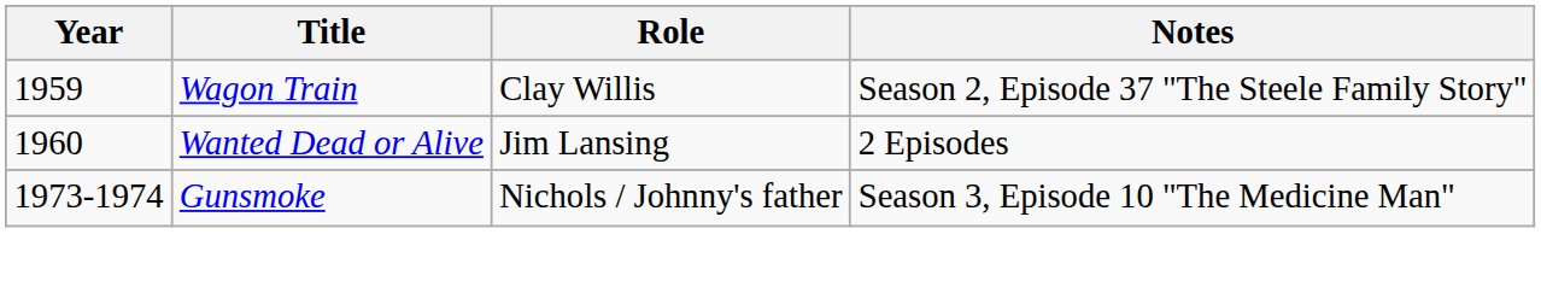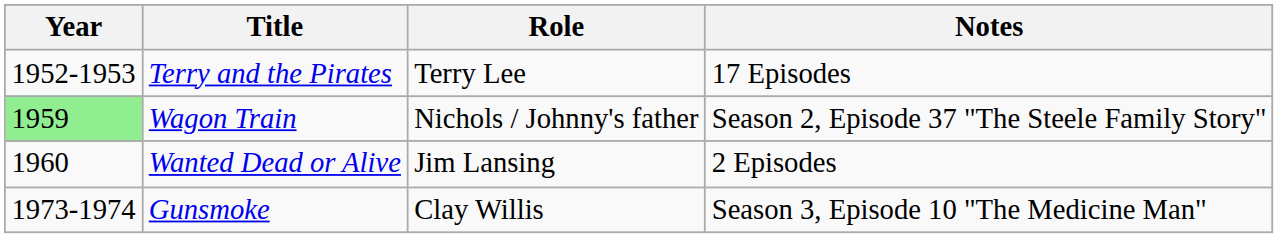 <table class="wikitable plainrowheaders sortable">
 <tr>
 <th scope="col">Year</th>
 <th scope="col">Title</th>
 <th scope="col">Role</th>
 <th scope="col" class="unsortable">Notes</th>
 </tr>
 <tr>
-<td>1959</td>
+<td>1952-1953</td>
+<td><em><a href='#'>Terry and the Pirates</a></em></td>
+<td>Terry Lee</td>
+<td>17 Episodes</td>
+</tr>
+<tr>
+<td style="background: lightgreen;">1959</td>
 <td><em><a href='#'>Wagon Train</a></em></td>
-<td>Clay Willis</td>
+<td>Nichols / Johnny's father</td>
 <td>Season 2, Episode 37 "The Steele Family Story"</td>
 </tr>
 <tr>
 <td>1960</td>
 <td><em><a href='#'>Wanted Dead or Alive</a></em></td>
 <td>Jim Lansing</td>
 <td>2 Episodes</td>
 </tr>
 <tr>
 <td>1973-1974</td>
 <td><em><a href='#'>Gunsmoke</a></em></td>
-<td>Nichols / Johnny's father</td>
+<td>Clay Willis</td>
 <td>Season 3, Episode 10 "The Medicine Man"</td>
 </tr>
 </table>
